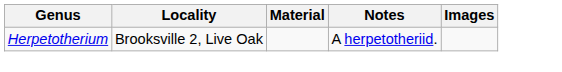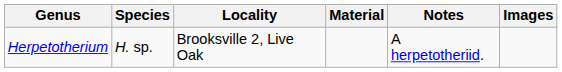 <table class="wikitable" align="center">
 <tr>
 <th>Genus</th>
+<th>Species</th>
 <th>Locality</th>
 <th><strong>Material</strong></th>
 <th>Notes</th>
 <th>Images</th>
 </tr>
 <tr>
 <td><em><a href='#'>Herpetotherium</a></em></td>
+<td><em>H.</em> sp.</td>
 <td>Brooksville 2, Live Oak</td>
 <td></td>
 <td>A <a href='#'>herpetotheriid</a>.</td>
 <td></td>
 </tr>
 </table>
